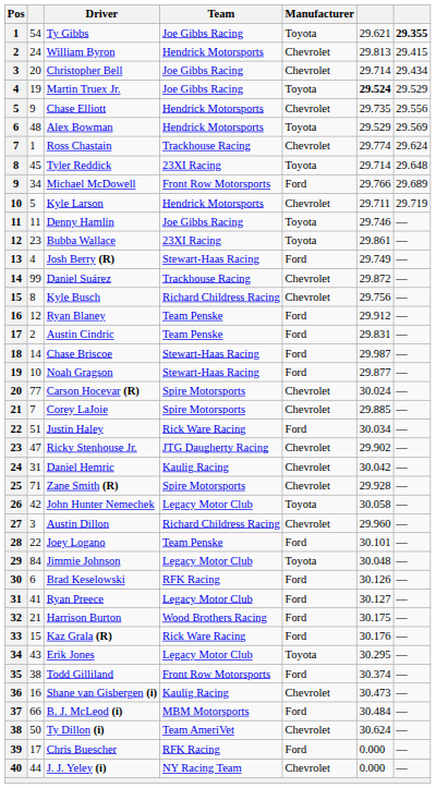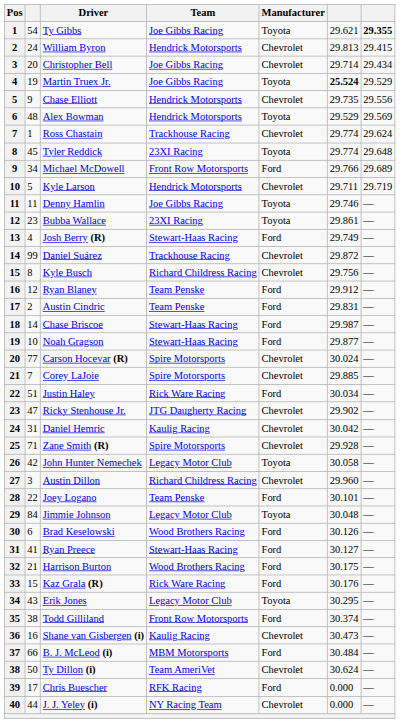 <table class="wikitable" style="font-size:95%">
 <tr>
 <th>Pos</th>
 <th></th>
 <th>Driver</th>
 <th>Team</th>
 <th>Manufacturer</th>
 <th></th>
 <th></th>
 </tr>
 <tr>
 <th>1</th>
 <td>54</td>
 <td><a href='#'>Ty Gibbs</a></td>
 <td><a href='#'>Joe Gibbs Racing</a></td>
 <td>Toyota</td>
 <td>29.621</td>
 <td><strong>29.355</strong></td>
 </tr>
 <tr>
 <th>2</th>
 <td>24</td>
 <td><a href='#'>William Byron</a></td>
 <td><a href='#'>Hendrick Motorsports</a></td>
 <td>Chevrolet</td>
 <td>29.813</td>
 <td>29.415</td>
 </tr>
 <tr>
 <th>3</th>
 <td>20</td>
 <td><a href='#'>Christopher Bell</a></td>
 <td><a href='#'>Joe Gibbs Racing</a></td>
 <td>Chevrolet</td>
 <td>29.714</td>
 <td>29.434</td>
 </tr>
 <tr>
 <th>4</th>
 <td>19</td>
 <td><a href='#'>Martin Truex Jr.</a></td>
 <td><a href='#'>Joe Gibbs Racing</a></td>
 <td>Toyota</td>
-<td><strong>29.524</strong></td>
+<td><strong>25.524</strong></td>
 <td>29.529</td>
 </tr>
 <tr>
 <th>5</th>
 <td>9</td>
 <td><a href='#'>Chase Elliott</a></td>
 <td><a href='#'>Hendrick Motorsports</a></td>
 <td>Chevrolet</td>
 <td>29.735</td>
 <td>29.556</td>
 </tr>
 <tr>
 <th>6</th>
 <td>48</td>
 <td><a href='#'>Alex Bowman</a></td>
 <td><a href='#'>Hendrick Motorsports</a></td>
 <td>Toyota</td>
 <td>29.529</td>
 <td>29.569</td>
 </tr>
 <tr>
 <th>7</th>
 <td>1</td>
 <td><a href='#'>Ross Chastain</a></td>
 <td><a href='#'>Trackhouse Racing</a></td>
 <td>Chevrolet</td>
 <td>29.774</td>
 <td>29.624</td>
 </tr>
 <tr>
 <th>8</th>
 <td>45</td>
 <td><a href='#'>Tyler Reddick</a></td>
 <td><a href='#'>23XI Racing</a></td>
 <td>Toyota</td>
-<td>29.714</td>
+<td>29.774</td>
 <td>29.648</td>
 </tr>
 <tr>
 <th>9</th>
 <td>34</td>
 <td><a href='#'>Michael McDowell</a></td>
 <td><a href='#'>Front Row Motorsports</a></td>
 <td>Ford</td>
 <td>29.766</td>
 <td>29.689</td>
 </tr>
 <tr>
 <th>10</th>
 <td>5</td>
 <td><a href='#'>Kyle Larson</a></td>
 <td><a href='#'>Hendrick Motorsports</a></td>
 <td>Chevrolet</td>
 <td>29.711</td>
 <td>29.719</td>
 </tr>
 <tr>
 <th>11</th>
 <td>11</td>
 <td><a href='#'>Denny Hamlin</a></td>
 <td><a href='#'>Joe Gibbs Racing</a></td>
 <td>Toyota</td>
 <td>29.746</td>
 <td>—</td>
 </tr>
 <tr>
 <th>12</th>
 <td>23</td>
 <td><a href='#'>Bubba Wallace</a></td>
 <td><a href='#'>23XI Racing</a></td>
 <td>Toyota</td>
 <td>29.861</td>
 <td>—</td>
 </tr>
 <tr>
 <th>13</th>
 <td>4</td>
 <td><a href='#'>Josh Berry</a> <strong>(R)</strong></td>
 <td><a href='#'>Stewart-Haas Racing</a></td>
 <td>Ford</td>
 <td>29.749</td>
 <td>—</td>
 </tr>
 <tr>
 <th>14</th>
 <td>99</td>
 <td><a href='#'>Daniel Suárez</a></td>
 <td><a href='#'>Trackhouse Racing</a></td>
 <td>Chevrolet</td>
 <td>29.872</td>
 <td>—</td>
 </tr>
 <tr>
 <th>15</th>
 <td>8</td>
 <td><a href='#'>Kyle Busch</a></td>
 <td><a href='#'>Richard Childress Racing</a></td>
 <td>Chevrolet</td>
 <td>29.756</td>
 <td>—</td>
 </tr>
 <tr>
 <th>16</th>
 <td>12</td>
 <td><a href='#'>Ryan Blaney</a></td>
 <td><a href='#'>Team Penske</a></td>
 <td>Ford</td>
 <td>29.912</td>
 <td>—</td>
 </tr>
 <tr>
 <th>17</th>
 <td>2</td>
 <td><a href='#'>Austin Cindric</a></td>
 <td><a href='#'>Team Penske</a></td>
 <td>Ford</td>
 <td>29.831</td>
 <td>—</td>
 </tr>
 <tr>
 <th>18</th>
 <td>14</td>
 <td><a href='#'>Chase Briscoe</a></td>
 <td><a href='#'>Stewart-Haas Racing</a></td>
 <td>Ford</td>
 <td>29.987</td>
 <td>—</td>
 </tr>
 <tr>
 <th>19</th>
 <td>10</td>
 <td><a href='#'>Noah Gragson</a></td>
 <td><a href='#'>Stewart-Haas Racing</a></td>
 <td>Ford</td>
 <td>29.877</td>
 <td>—</td>
 </tr>
 <tr>
 <th>20</th>
 <td>77</td>
 <td><a href='#'>Carson Hocevar</a> <strong>(R)</strong></td>
 <td><a href='#'>Spire Motorsports</a></td>
 <td>Chevrolet</td>
 <td>30.024</td>
 <td>—</td>
 </tr>
 <tr>
 <th>21</th>
 <td>7</td>
 <td><a href='#'>Corey LaJoie</a></td>
 <td><a href='#'>Spire Motorsports</a></td>
 <td>Chevrolet</td>
 <td>29.885</td>
 <td>—</td>
 </tr>
 <tr>
 <th>22</th>
 <td>51</td>
 <td><a href='#'>Justin Haley</a></td>
 <td><a href='#'>Rick Ware Racing</a></td>
 <td>Ford</td>
 <td>30.034</td>
 <td>—</td>
 </tr>
 <tr>
 <th>23</th>
 <td>47</td>
 <td><a href='#'>Ricky Stenhouse Jr.</a></td>
 <td><a href='#'>JTG Daugherty Racing</a></td>
 <td>Chevrolet</td>
 <td>29.902</td>
 <td>—</td>
 </tr>
 <tr>
 <th>24</th>
 <td>31</td>
 <td><a href='#'>Daniel Hemric</a></td>
 <td><a href='#'>Kaulig Racing</a></td>
 <td>Chevrolet</td>
 <td>30.042</td>
 <td>—</td>
 </tr>
 <tr>
 <th>25</th>
 <td>71</td>
 <td><a href='#'>Zane Smith</a> <strong>(R)</strong></td>
 <td><a href='#'>Spire Motorsports</a></td>
 <td>Chevrolet</td>
 <td>29.928</td>
 <td>—</td>
 </tr>
 <tr>
 <th>26</th>
 <td>42</td>
 <td><a href='#'>John Hunter Nemechek</a></td>
 <td><a href='#'>Legacy Motor Club</a></td>
 <td>Toyota</td>
 <td>30.058</td>
 <td>—</td>
 </tr>
 <tr>
 <th>27</th>
 <td>3</td>
 <td><a href='#'>Austin Dillon</a></td>
 <td><a href='#'>Richard Childress Racing</a></td>
 <td>Chevrolet</td>
 <td>29.960</td>
 <td>—</td>
 </tr>
 <tr>
 <th>28</th>
 <td>22</td>
 <td><a href='#'>Joey Logano</a></td>
 <td><a href='#'>Team Penske</a></td>
 <td>Ford</td>
 <td>30.101</td>
 <td>—</td>
 </tr>
 <tr>
 <th>29</th>
 <td>84</td>
 <td><a href='#'>Jimmie Johnson</a></td>
 <td><a href='#'>Legacy Motor Club</a></td>
 <td>Toyota</td>
 <td>30.048</td>
 <td>—</td>
 </tr>
 <tr>
 <th>30</th>
 <td>6</td>
 <td><a href='#'>Brad Keselowski</a></td>
-<td><a href='#'>RFK Racing</a></td>
+<td><a href='#'>Wood Brothers Racing</a></td>
 <td>Ford</td>
 <td>30.126</td>
 <td>—</td>
 </tr>
 <tr>
 <th>31</th>
 <td>41</td>
 <td><a href='#'>Ryan Preece</a></td>
-<td><a href='#'>Legacy Motor Club</a></td>
+<td><a href='#'>Stewart-Haas Racing</a></td>
 <td>Ford</td>
 <td>30.127</td>
 <td>—</td>
 </tr>
 <tr>
 <th>32</th>
 <td>21</td>
 <td><a href='#'>Harrison Burton</a></td>
 <td><a href='#'>Wood Brothers Racing</a></td>
 <td>Ford</td>
 <td>30.175</td>
 <td>—</td>
 </tr>
 <tr>
 <th>33</th>
 <td>15</td>
 <td><a href='#'>Kaz Grala</a> <strong>(R)</strong></td>
 <td><a href='#'>Rick Ware Racing</a></td>
 <td>Ford</td>
 <td>30.176</td>
 <td>—</td>
 </tr>
 <tr>
 <th>34</th>
 <td>43</td>
 <td><a href='#'>Erik Jones</a></td>
 <td><a href='#'>Legacy Motor Club</a></td>
 <td>Toyota</td>
 <td>30.295</td>
 <td>—</td>
 </tr>
 <tr>
 <th>35</th>
 <td>38</td>
 <td><a href='#'>Todd Gilliland</a></td>
 <td><a href='#'>Front Row Motorsports</a></td>
 <td>Ford</td>
 <td>30.374</td>
 <td>—</td>
 </tr>
 <tr>
 <th>36</th>
 <td>16</td>
 <td><a href='#'>Shane van Gisbergen</a> <strong>(i)</strong></td>
 <td><a href='#'>Kaulig Racing</a></td>
 <td>Chevrolet</td>
 <td>30.473</td>
 <td>—</td>
 </tr>
 <tr>
 <th>37</th>
 <td>66</td>
 <td><a href='#'>B. J. McLeod</a> <strong>(i)</strong></td>
 <td><a href='#'>MBM Motorsports</a></td>
 <td>Ford</td>
 <td>30.484</td>
 <td>—</td>
 </tr>
 <tr>
 <th>38</th>
 <td>50</td>
 <td><a href='#'>Ty Dillon</a> <strong>(i)</strong></td>
 <td><a href='#'>Team AmeriVet</a></td>
 <td>Chevrolet</td>
 <td>30.624</td>
 <td>—</td>
 </tr>
 <tr>
 <th>39</th>
 <td>17</td>
 <td><a href='#'>Chris Buescher</a></td>
 <td><a href='#'>RFK Racing</a></td>
 <td>Ford</td>
 <td>0.000</td>
 <td>—</td>
 </tr>
 <tr>
 <th>40</th>
 <td>44</td>
 <td><a href='#'>J. J. Yeley</a> <strong>(i)</strong></td>
 <td><a href='#'>NY Racing Team</a></td>
 <td>Chevrolet</td>
 <td>0.000</td>
 <td>—</td>
 </tr>
 <tr>
 <th colspan="7"></th>
 </tr>
 </table>
